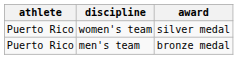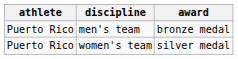 <table class="wikitable">
 <tr>
 <th>athlete</th>
 <th>discipline</th>
 <th>award</th>
 </tr>
 <tr>
 <td>Puerto Rico</td>
+<td>men's team</td>
+<td>bronze medal</td>
+</tr>
+<tr>
+<td>Puerto Rico</td>
 <td>women's team</td>
 <td>silver medal</td>
 </tr>
-<tr>
-<td>Puerto Rico</td>
-<td>men's team</td>
-<td>bronze medal</td>
-</tr>
 </table>
